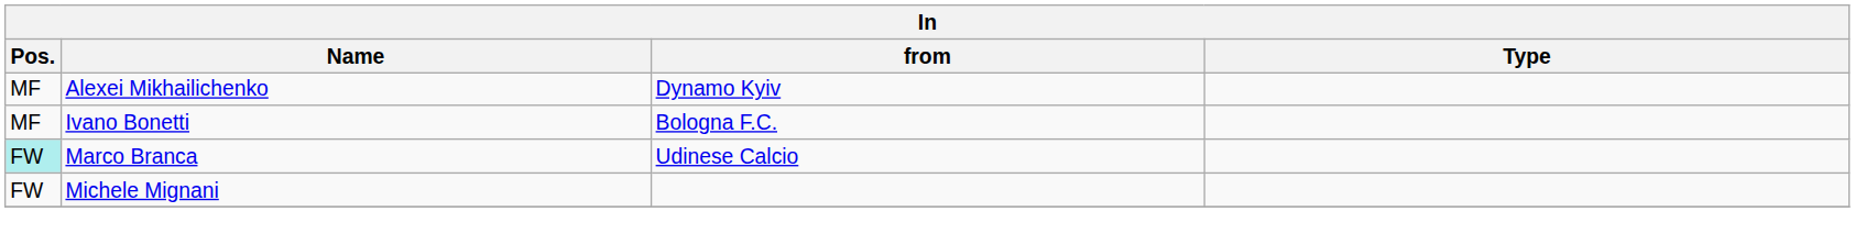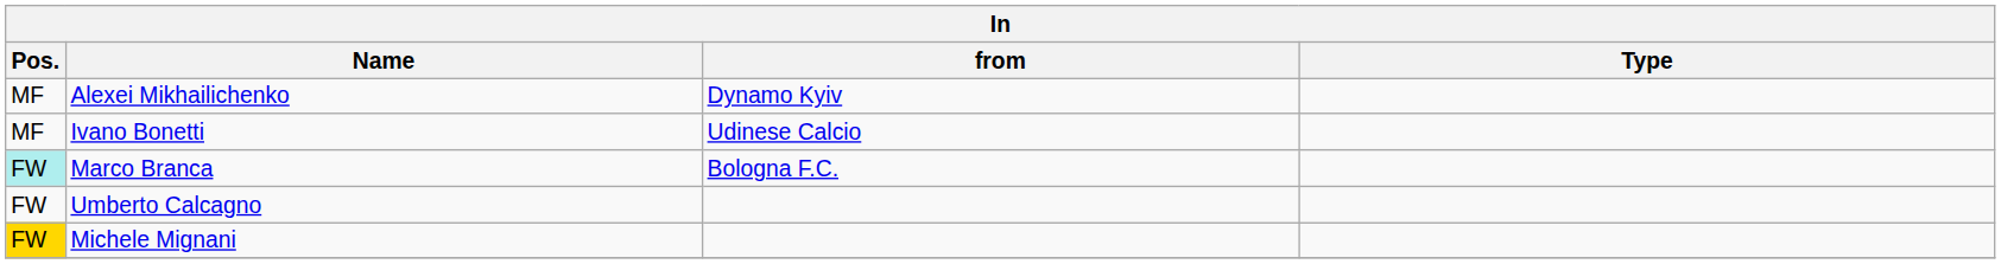 <table class="wikitable" style="font-size:90%;width:99%;">
 <tr>
 <th colspan="4">In</th>
 </tr>
 <tr>
 <th width=3%>Pos.</th>
 <th width=32%>Name</th>
 <th width=30%>from</th>
 <th width=35%>Type</th>
 </tr>
 <tr>
 <td>MF</td>
 <td><a href='#'>Alexei Mikhailichenko</a></td>
 <td><a href='#'>Dynamo Kyiv</a></td>
 <td></td>
 </tr>
 <tr>
 <td>MF</td>
 <td><a href='#'>Ivano Bonetti</a></td>
-<td><a href='#'>Bologna F.C.</a></td>
+<td><a href='#'>Udinese Calcio</a></td>
 <td></td>
 </tr>
 <tr>
 <td style="background: paleturquoise;">FW</td>
 <td><a href='#'>Marco Branca</a></td>
-<td><a href='#'>Udinese Calcio</a></td>
+<td><a href='#'>Bologna F.C.</a></td>
 <td></td>
 </tr>
 <tr>
 <td>FW</td>
+<td><a href='#'>Umberto Calcagno</a></td>
+<td></td>
+<td></td>
+</tr>
+<tr>
+<td style="background: gold;">FW</td>
 <td><a href='#'>Michele Mignani</a></td>
 <td></td>
 <td></td>
 </tr>
 <tr>
 </tr>
 </table>
